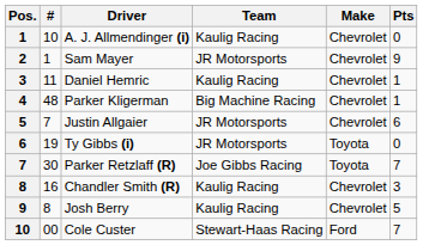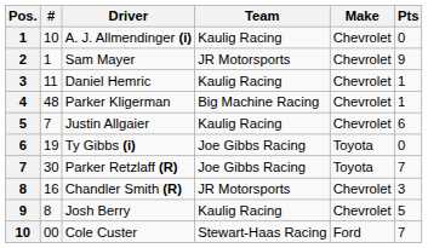 <table class="wikitable" style="font-size:95%">
 <tr>
 <th>Pos.</th>
 <th>#</th>
 <th>Driver</th>
 <th>Team</th>
 <th>Make</th>
 <th>Pts</th>
 </tr>
 <tr>
 <th>1</th>
 <td>10</td>
 <td>A. J. Allmendinger <strong>(i)</strong></td>
 <td>Kaulig Racing</td>
 <td>Chevrolet</td>
 <td>0</td>
 </tr>
 <tr>
 <th>2</th>
 <td>1</td>
 <td>Sam Mayer</td>
 <td>JR Motorsports</td>
 <td>Chevrolet</td>
 <td>9</td>
 </tr>
 <tr>
 <th>3</th>
 <td>11</td>
 <td>Daniel Hemric</td>
 <td>Kaulig Racing</td>
 <td>Chevrolet</td>
 <td>1</td>
 </tr>
 <tr>
 <th>4</th>
 <td>48</td>
 <td>Parker Kligerman</td>
 <td>Big Machine Racing</td>
 <td>Chevrolet</td>
 <td>1</td>
 </tr>
 <tr>
 <th>5</th>
 <td>7</td>
 <td>Justin Allgaier</td>
-<td>JR Motorsports</td>
+<td>Kaulig Racing</td>
 <td>Chevrolet</td>
 <td>6</td>
 </tr>
 <tr>
 <th>6</th>
 <td>19</td>
 <td>Ty Gibbs <strong>(i)</strong></td>
-<td>JR Motorsports</td>
+<td>Joe Gibbs Racing</td>
 <td>Toyota</td>
 <td>0</td>
 </tr>
 <tr>
 <th>7</th>
 <td>30</td>
 <td>Parker Retzlaff <strong>(R)</strong></td>
 <td>Joe Gibbs Racing</td>
 <td>Toyota</td>
 <td>7</td>
 </tr>
 <tr>
 <th>8</th>
 <td>16</td>
 <td>Chandler Smith <strong>(R)</strong></td>
-<td>Kaulig Racing</td>
+<td>JR Motorsports</td>
 <td>Chevrolet</td>
 <td>3</td>
 </tr>
 <tr>
 <th>9</th>
 <td>8</td>
 <td>Josh Berry</td>
 <td>Kaulig Racing</td>
 <td>Chevrolet</td>
 <td>5</td>
 </tr>
 <tr>
 <th>10</th>
 <td>00</td>
 <td>Cole Custer</td>
 <td>Stewart-Haas Racing</td>
 <td>Ford</td>
 <td>7</td>
 </tr>
 </table>
